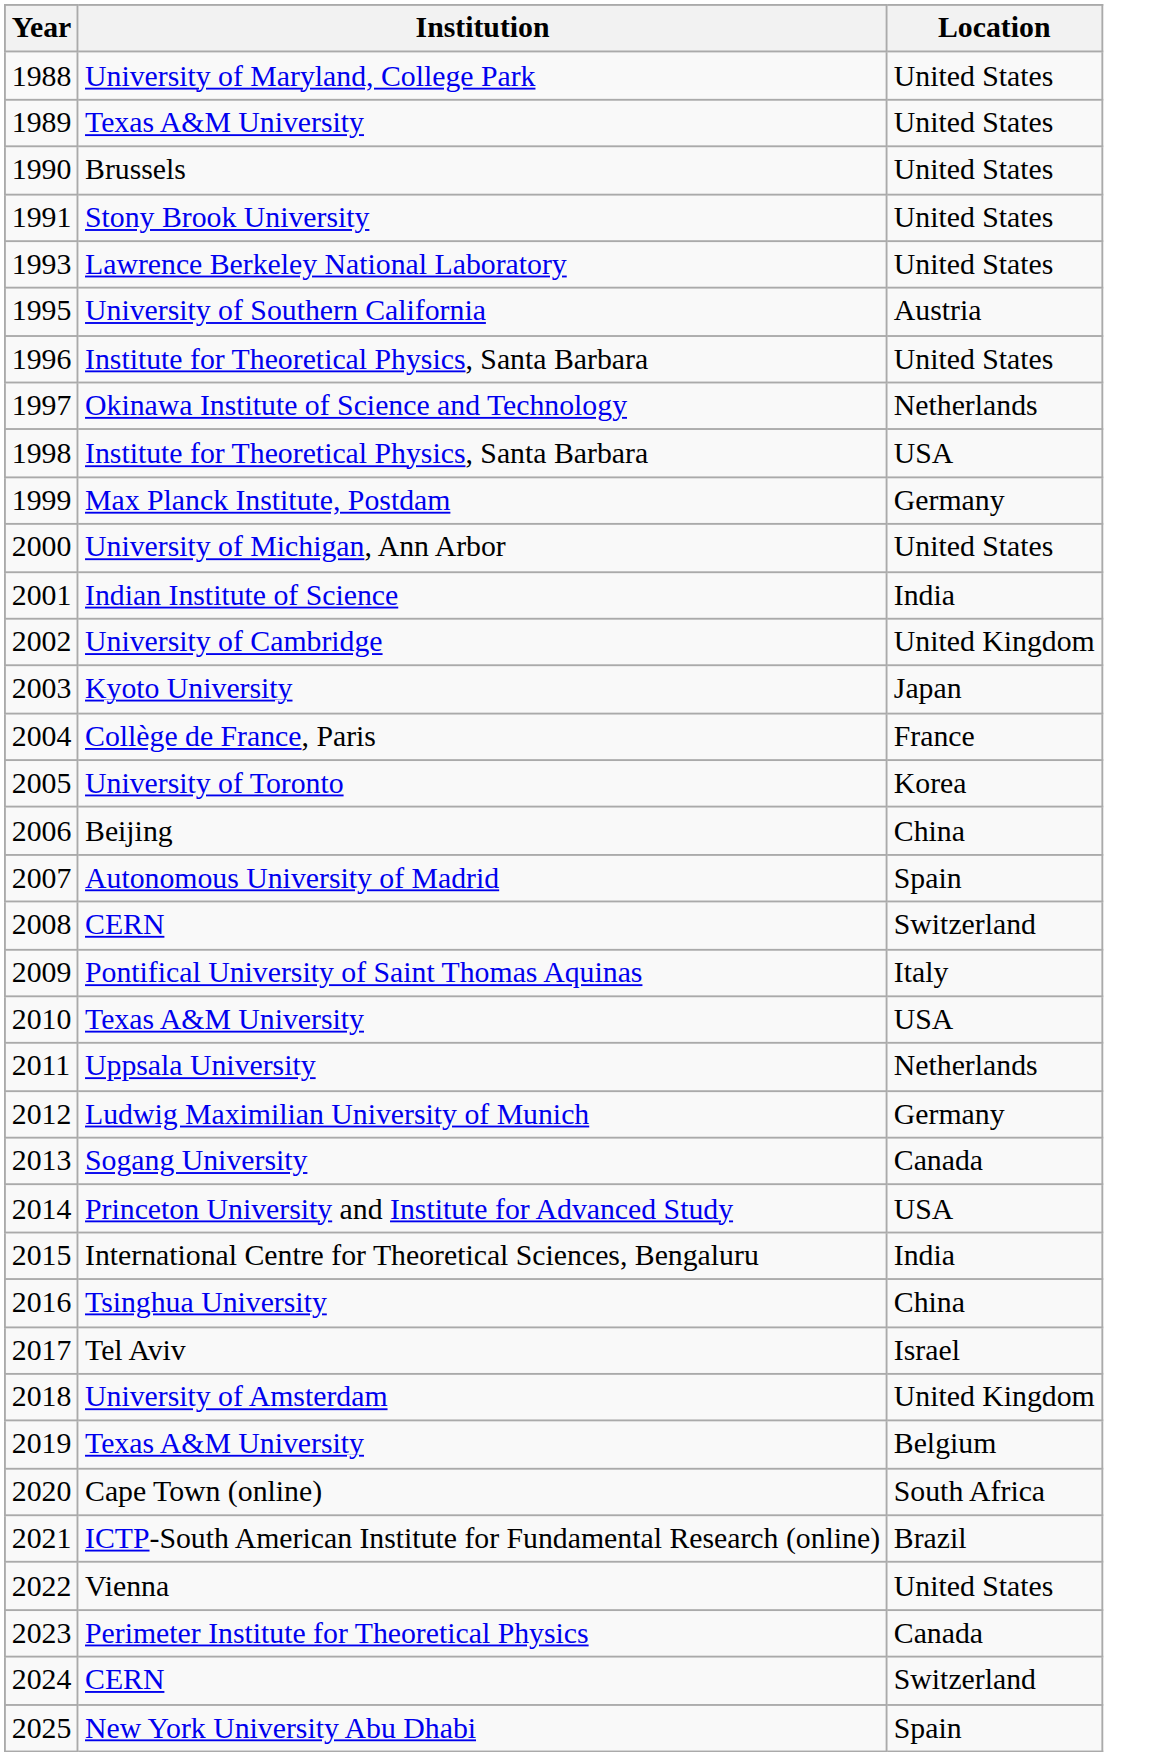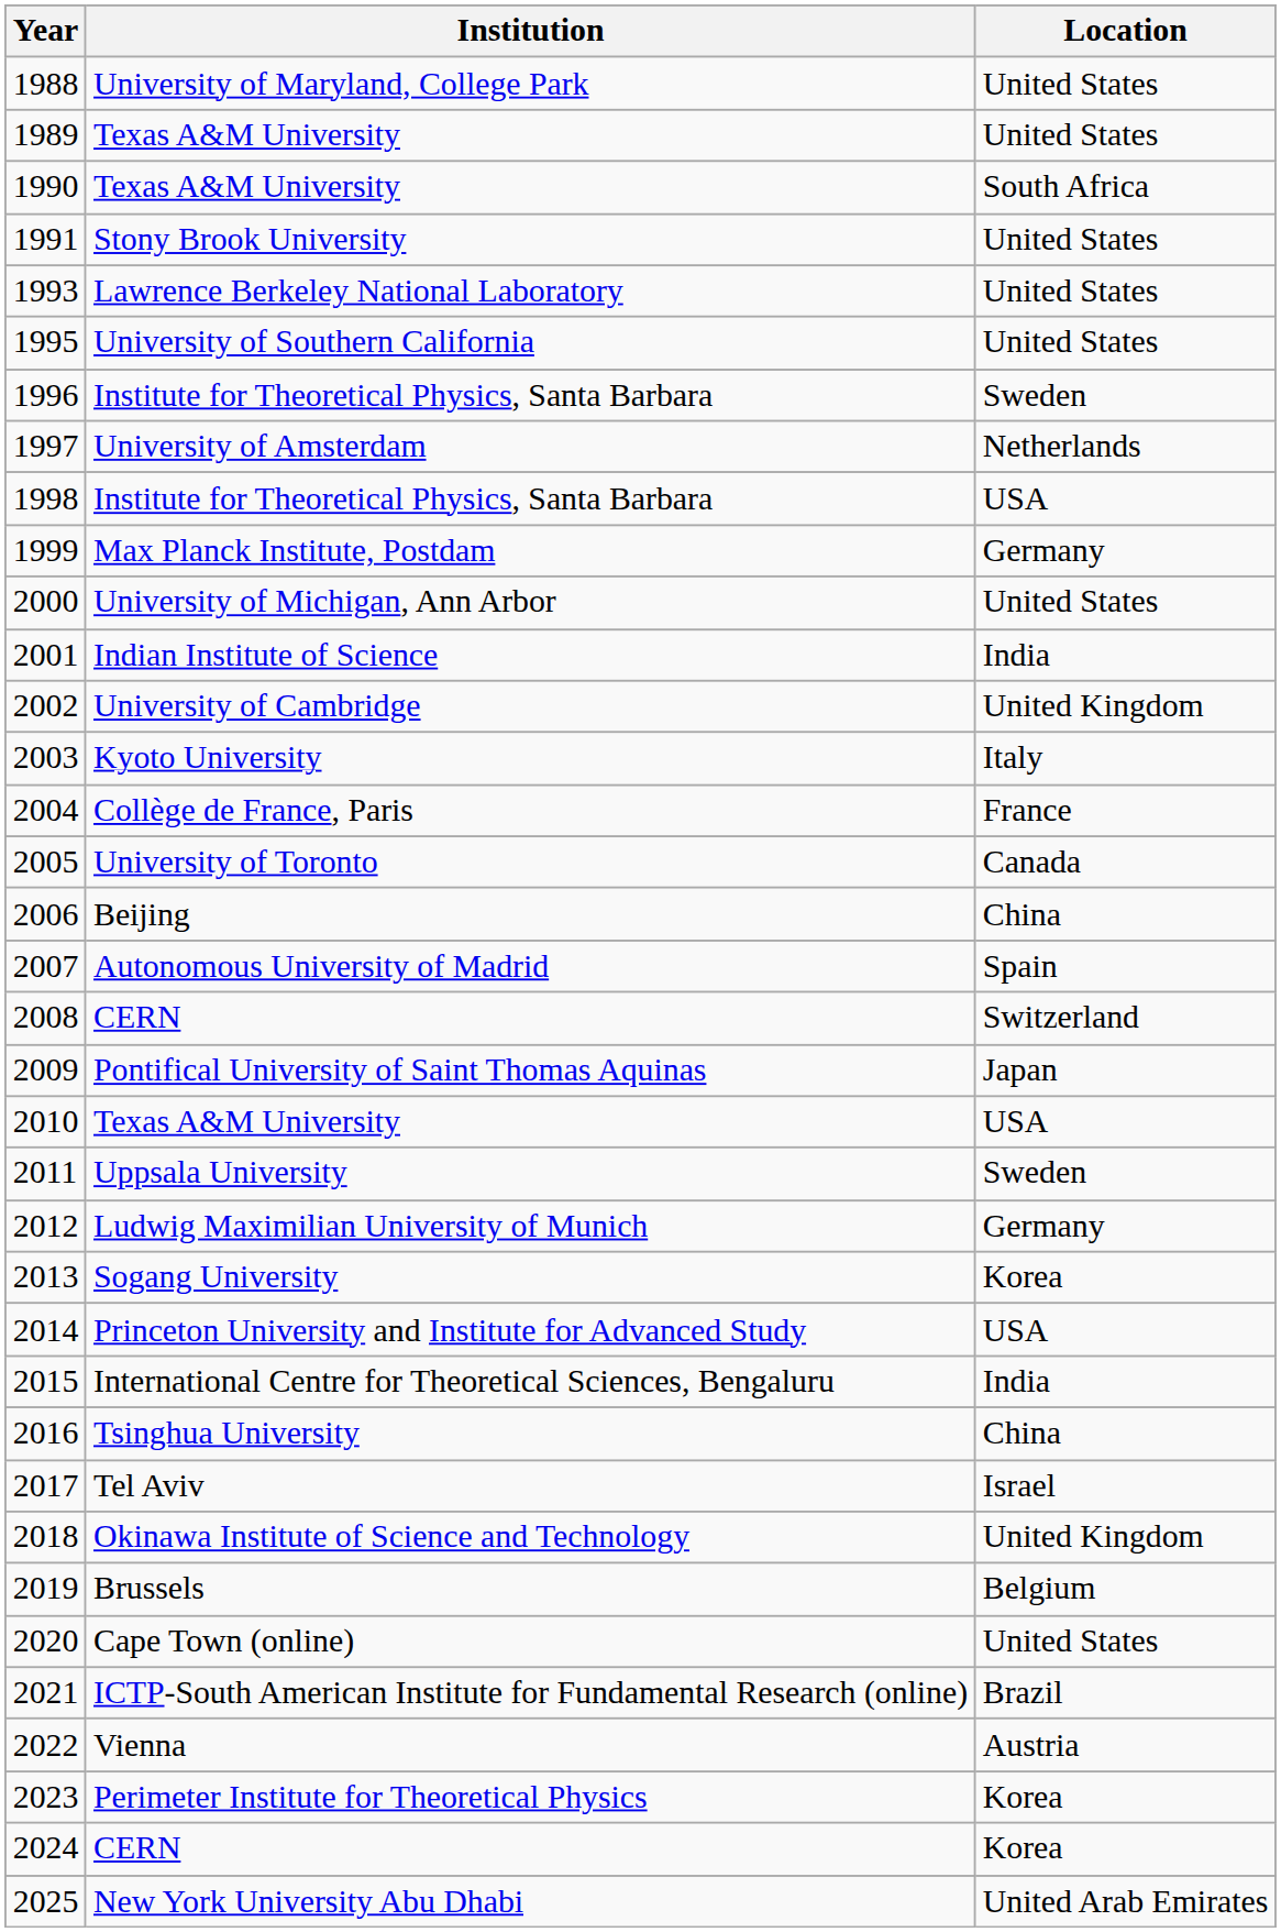 <table class="wikitable">
 <tr>
 <th>Year</th>
 <th>Institution</th>
 <th>Location</th>
 </tr>
 <tr>
 <td>1988</td>
 <td><a href='#'>University of Maryland, College Park</a></td>
 <td>United States</td>
 </tr>
 <tr>
 <td>1989</td>
 <td><a href='#'>Texas A&M University</a></td>
 <td>United States</td>
 </tr>
 <tr>
 <td>1990</td>
-<td>Brussels</td>
-<td>United States</td>
+<td><a href='#'>Texas A&M University</a></td>
+<td>South Africa</td>
 </tr>
 <tr>
 <td>1991</td>
 <td><a href='#'>Stony Brook University</a></td>
 <td>United States</td>
 </tr>
 <tr>
 <td>1993</td>
 <td><a href='#'>Lawrence Berkeley National Laboratory</a></td>
 <td>United States</td>
 </tr>
 <tr>
 <td>1995</td>
 <td><a href='#'>University of Southern California</a></td>
-<td>Austria</td>
+<td>United States</td>
 </tr>
 <tr>
 <td>1996</td>
 <td><a href='#'>Institute for Theoretical Physics</a>, Santa Barbara</td>
-<td>United States</td>
+<td>Sweden</td>
 </tr>
 <tr>
 <td>1997</td>
-<td><a href='#'>Okinawa Institute of Science and Technology</a></td>
+<td><a href='#'>University of Amsterdam</a></td>
 <td>Netherlands</td>
 </tr>
 <tr>
 <td>1998</td>
 <td><a href='#'>Institute for Theoretical Physics</a>, Santa Barbara</td>
 <td>USA</td>
 </tr>
 <tr>
 <td>1999</td>
 <td><a href='#'>Max Planck Institute, Postdam</a></td>
 <td>Germany</td>
 </tr>
 <tr>
 <td>2000</td>
 <td><a href='#'>University of Michigan</a>, Ann Arbor</td>
 <td>United States</td>
 </tr>
 <tr>
 <td>2001</td>
 <td><a href='#'>Indian Institute of Science</a></td>
 <td>India</td>
 </tr>
 <tr>
 <td>2002</td>
 <td><a href='#'>University of Cambridge</a></td>
 <td>United Kingdom</td>
 </tr>
 <tr>
 <td>2003</td>
 <td><a href='#'>Kyoto University</a></td>
-<td>Japan</td>
+<td>Italy</td>
 </tr>
 <tr>
 <td>2004</td>
 <td><a href='#'>Collège de France</a>, Paris</td>
 <td>France</td>
 </tr>
 <tr>
 <td>2005</td>
 <td><a href='#'>University of Toronto</a></td>
-<td>Korea</td>
+<td>Canada</td>
 </tr>
 <tr>
 <td>2006</td>
 <td>Beijing</td>
 <td>China</td>
 </tr>
 <tr>
 <td>2007</td>
 <td><a href='#'>Autonomous University of Madrid</a></td>
 <td>Spain</td>
 </tr>
 <tr>
 <td>2008</td>
 <td><a href='#'>CERN</a></td>
 <td>Switzerland</td>
 </tr>
 <tr>
 <td>2009</td>
 <td><a href='#'>Pontifical University of Saint Thomas Aquinas</a></td>
-<td>Italy</td>
+<td>Japan</td>
 </tr>
 <tr>
 <td>2010</td>
 <td><a href='#'>Texas A&M University</a></td>
 <td>USA</td>
 </tr>
 <tr>
 <td>2011</td>
 <td><a href='#'>Uppsala University</a></td>
-<td>Netherlands</td>
+<td>Sweden</td>
 </tr>
 <tr>
 <td>2012</td>
 <td><a href='#'>Ludwig Maximilian University of Munich</a></td>
 <td>Germany</td>
 </tr>
 <tr>
 <td>2013</td>
 <td><a href='#'>Sogang University</a></td>
-<td>Canada</td>
+<td>Korea</td>
 </tr>
 <tr>
 <td>2014</td>
 <td><a href='#'>Princeton University</a> and <a href='#'>Institute for Advanced Study</a></td>
 <td>USA</td>
 </tr>
 <tr>
 <td>2015</td>
 <td>International Centre for Theoretical Sciences, Bengaluru</td>
 <td>India</td>
 </tr>
 <tr>
 <td>2016</td>
 <td><a href='#'>Tsinghua University</a></td>
 <td>China</td>
 </tr>
 <tr>
 <td>2017</td>
 <td>Tel Aviv</td>
 <td>Israel</td>
 </tr>
 <tr>
 <td>2018</td>
-<td><a href='#'>University of Amsterdam</a></td>
+<td><a href='#'>Okinawa Institute of Science and Technology</a></td>
 <td>United Kingdom</td>
 </tr>
 <tr>
 <td>2019</td>
-<td><a href='#'>Texas A&M University</a></td>
+<td>Brussels</td>
 <td>Belgium</td>
 </tr>
 <tr>
 <td>2020</td>
 <td>Cape Town (online)</td>
-<td>South Africa</td>
+<td>United States</td>
 </tr>
 <tr>
 <td>2021</td>
 <td><a href='#'>ICTP</a>-South American Institute for Fundamental Research (online)</td>
 <td>Brazil</td>
 </tr>
 <tr>
 <td>2022</td>
 <td>Vienna</td>
-<td>United States</td>
+<td>Austria</td>
 </tr>
 <tr>
 <td>2023</td>
 <td><a href='#'>Perimeter Institute for Theoretical Physics</a></td>
-<td>Canada</td>
+<td>Korea</td>
 </tr>
 <tr>
 <td>2024</td>
 <td><a href='#'>CERN</a></td>
-<td>Switzerland</td>
+<td>Korea</td>
 </tr>
 <tr>
 <td>2025</td>
 <td><a href='#'>New York University Abu Dhabi</a></td>
-<td>Spain</td>
+<td>United Arab Emirates</td>
 </tr>
 </table>
